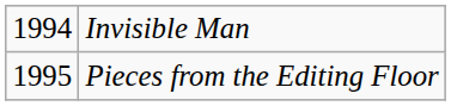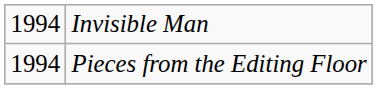 <table class="wikitable">
 <tr>
 <td>1994</td>
 <td><em>Invisible Man</em></td>
 </tr>
 <tr>
-<td>1995</td>
+<td>1994</td>
 <td><em>Pieces from the Editing Floor</em></td>
 </tr>
 </table>
